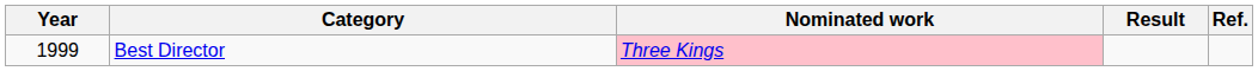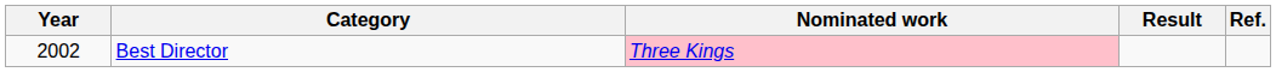 <table class=wikitable>
 <tr>
 <th scope="col" style="width:5em;">Year</th>
 <th scope="col" style="width:26em;">Category</th>
 <th scope="col" style="width:25em;">Nominated work</th>
 <th scope="col" style="width:5em;">Result</th>
 <th>Ref.</th>
 </tr>
 <tr>
-<td style="text-align:center;">1999</td>
+<td style="text-align:center;">2002</td>
 <td><a href='#'>Best Director</a></td>
 <td style="background: pink;"><em><a href='#'>Three Kings</a></em></td>
 <td></td>
 <td></td>
 </tr>
 <tr>
 </tr>
 </table>
